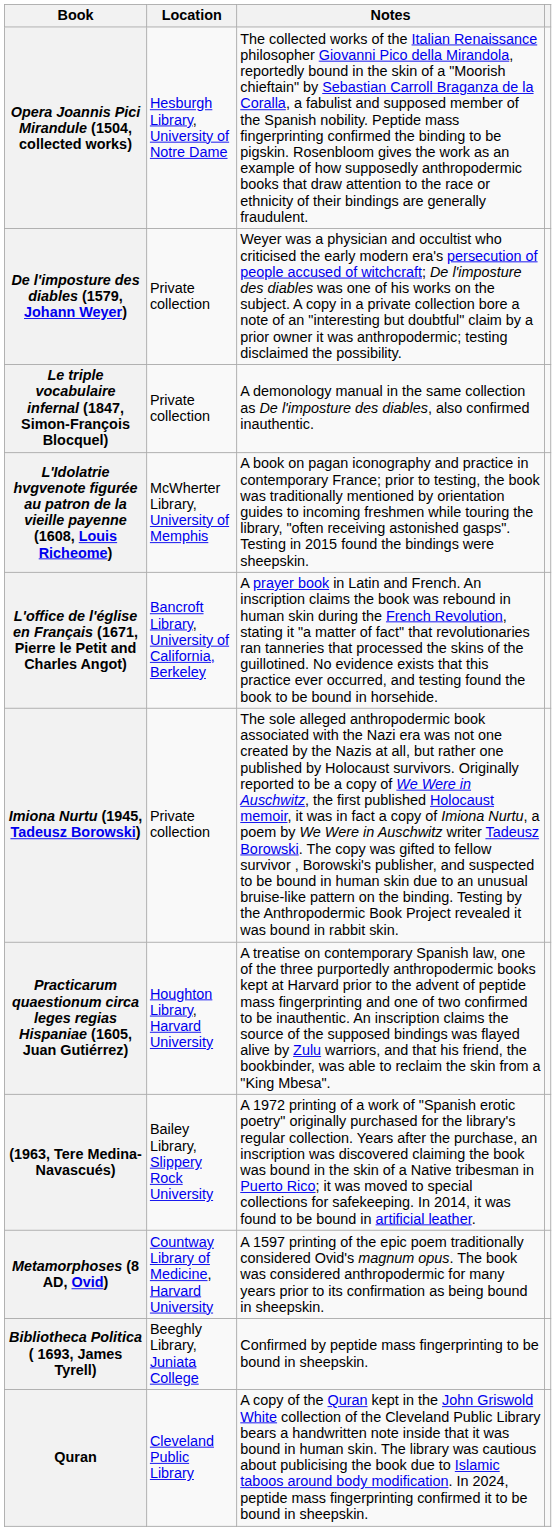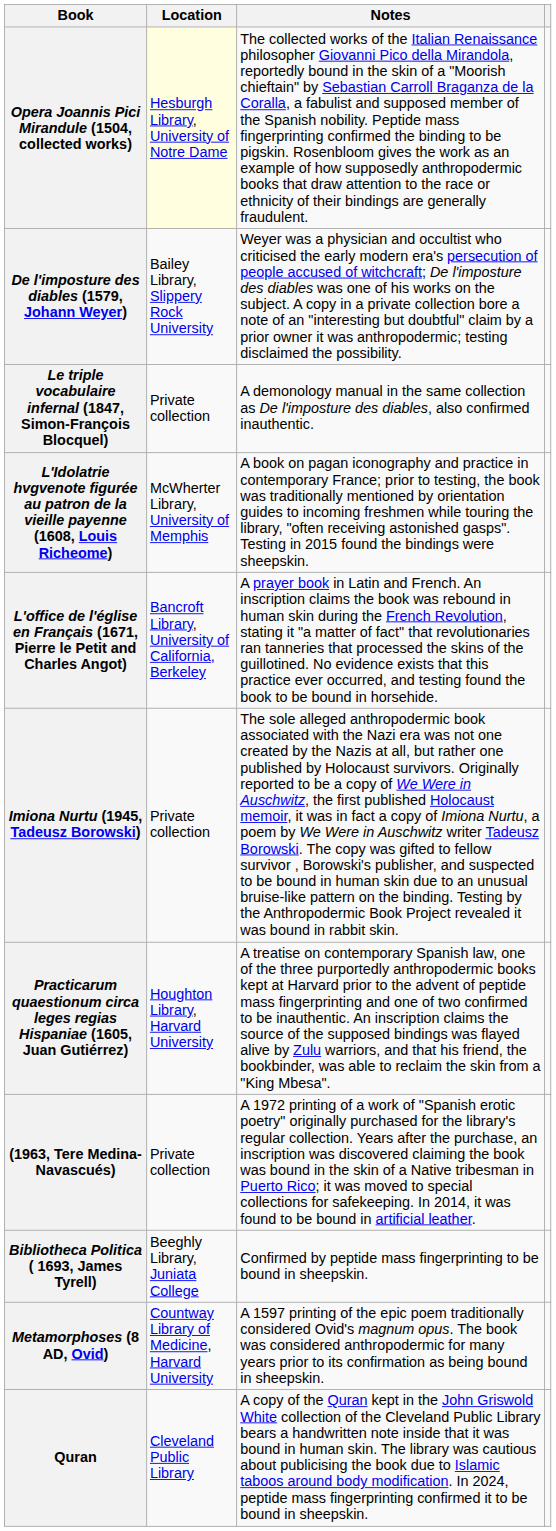 <table class="wikitable plainrowheaders sortable">
 <tr>
 <th scope="col">Book</th>
 <th scope="col">Location</th>
 <th scope="col">Notes</th>
 <th scope="col"></th>
 </tr>
 <tr>
 <th scope=row><em>Opera Joannis Pici Mirandule</em> (1504, collected works)</th>
-<td><a href='#'>Hesburgh Library</a>, <a href='#'>University of Notre Dame</a></td>
+<td style="background: lightyellow;"><a href='#'>Hesburgh Library</a>, <a href='#'>University of Notre Dame</a></td>
 <td>The collected works of the <a href='#'>Italian Renaissance</a> philosopher <a href='#'>Giovanni Pico della Mirandola</a>, reportedly bound in the skin of a "Moorish chieftain" by <a href='#'>Sebastian Carroll Braganza de la Coralla</a>, a fabulist and supposed member of the Spanish nobility. Peptide mass fingerprinting confirmed the binding to be pigskin. Rosenbloom gives the work as an example of how supposedly anthropodermic books that draw attention to the race or ethnicity of their bindings are generally fraudulent.</td>
 <td></td>
 </tr>
 <tr>
 <th scope=row><em>De l'imposture des diables</em> (1579, <a href='#'>Johann Weyer</a>)</th>
-<td>Private collection</td>
+<td>Bailey Library, <a href='#'>Slippery Rock University</a></td>
 <td>Weyer was a physician and occultist who criticised the early modern era's <a href='#'>persecution of people accused of witchcraft</a>; <em>De l'imposture des diables</em> was one of his works on the subject. A copy in a private collection bore a note of an "interesting but doubtful" claim by a prior owner it was anthropodermic; testing disclaimed the possibility.</td>
 <td></td>
 </tr>
 <tr>
 <th scope=row><em>Le triple vocabulaire infernal</em> (1847, Simon-François Blocquel)</th>
 <td>Private collection</td>
 <td>A demonology manual in the same collection as <em>De l'imposture des diables</em>, also confirmed inauthentic.</td>
 <td></td>
 </tr>
 <tr>
 <th scope=row><em>L'Idolatrie hvgvenote figurée au patron de la vieille payenne</em> (1608, <a href='#'>Louis Richeome</a>)</th>
 <td>McWherter Library, <a href='#'>University of Memphis</a></td>
 <td>A book on pagan iconography and practice in contemporary France; prior to testing, the book was traditionally mentioned by orientation guides to incoming freshmen while touring the library, "often receiving astonished gasps". Testing in 2015 found the bindings were sheepskin.</td>
 <td></td>
 </tr>
 <tr>
 <th scope=row><em>L'office de l'église en Français</em> (1671, Pierre le Petit and Charles Angot)</th>
 <td><a href='#'>Bancroft Library</a>, <a href='#'>University of California, Berkeley</a></td>
 <td>A <a href='#'>prayer book</a> in Latin and French. An inscription claims the book was rebound in human skin during the <a href='#'>French Revolution</a>, stating it "a matter of fact" that revolutionaries ran tanneries that processed the skins of the guillotined. No evidence exists that this practice ever occurred, and testing found the book to be bound in horsehide.</td>
 <td></td>
 </tr>
 <tr>
 <th scope=row><em>Imiona Nurtu</em> (1945, <a href='#'>Tadeusz Borowski</a>)</th>
 <td>Private collection</td>
 <td>The sole alleged anthropodermic book associated with the Nazi era was not one created by the Nazis at all, but rather one published by Holocaust survivors. Originally reported to be a copy of <em><a href='#'>We Were in Auschwitz</a></em>, the first published <a href='#'>Holocaust memoir</a>, it was in fact a copy of <em>Imiona Nurtu</em>, a poem by <em>We Were in Auschwitz</em> writer <a href='#'>Tadeusz Borowski</a>. The copy was gifted to fellow survivor , Borowski's publisher, and suspected to be bound in human skin due to an unusual bruise-like pattern on the binding. Testing by the Anthropodermic Book Project revealed it was bound in rabbit skin.</td>
 <td></td>
 </tr>
 <tr>
 <th scope=row><em>Practicarum quaestionum circa leges regias Hispaniae</em> (1605, Juan Gutiérrez)</th>
 <td><a href='#'>Houghton Library</a>, <a href='#'>Harvard University</a></td>
 <td>A treatise on contemporary Spanish law, one of the three purportedly anthropodermic books kept at Harvard prior to the advent of peptide mass fingerprinting and one of two confirmed to be inauthentic. An inscription claims the source of the supposed bindings was flayed alive by <a href='#'>Zulu</a> warriors, and that his friend, the bookbinder, was able to reclaim the skin from a "King Mbesa".</td>
 <td></td>
 </tr>
 <tr>
 <th scope=row><em></em> (1963, Tere Medina-Navascués)</th>
-<td>Bailey Library, <a href='#'>Slippery Rock University</a></td>
+<td>Private collection</td>
 <td>A 1972 printing of a work of "Spanish erotic poetry" originally purchased for the library's regular collection. Years after the purchase, an inscription was discovered claiming the book was bound in the skin of a Native tribesman in <a href='#'>Puerto Rico</a>; it was moved to special collections for safekeeping. In 2014, it was found to be bound in <a href='#'>artificial leather</a>.</td>
+<td></td>
+</tr>
+<tr>
+<th scope=row><em>Bibliotheca Politica</em> ( 1693, James Tyrell)</th>
+<td>Beeghly Library, <a href='#'>Juniata College</a></td>
+<td>Confirmed by peptide mass fingerprinting to be bound in sheepskin.</td>
 <td></td>
 </tr>
 <tr>
 <th scope=row><em>Metamorphoses</em> (8 AD, <a href='#'>Ovid</a>)</th>
 <td><a href='#'>Countway Library of Medicine</a>, <a href='#'>Harvard University</a></td>
 <td>A 1597 printing of the epic poem traditionally considered Ovid's <em>magnum opus</em>. The book was considered anthropodermic for many years prior to its confirmation as being bound in sheepskin.</td>
 <td></td>
 </tr>
 <tr>
-<th scope=row><em>Bibliotheca Politica</em> ( 1693, James Tyrell)</th>
-<td>Beeghly Library, <a href='#'>Juniata College</a></td>
-<td>Confirmed by peptide mass fingerprinting to be bound in sheepskin.</td>
-<td></td>
-</tr>
-<tr>
 <th scope=row>Quran</th>
 <td><a href='#'>Cleveland Public Library</a></td>
 <td>A copy of the <a href='#'>Quran</a> kept in the <a href='#'>John Griswold White</a> collection of the Cleveland Public Library bears a handwritten note inside that it was bound in human skin. The library was cautious about publicising the book due to <a href='#'>Islamic taboos around body modification</a>. In 2024, peptide mass fingerprinting confirmed it to be bound in sheepskin.</td>
 <td></td>
 </tr>
 </table>
